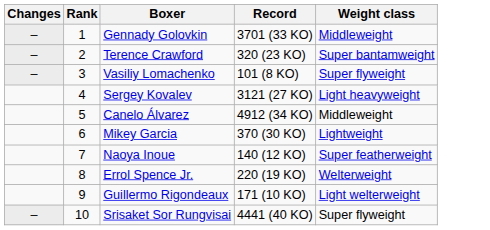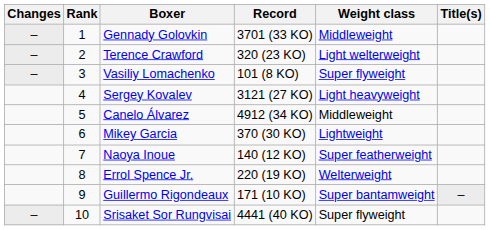 <table class="wikitable ">
 <tr>
 <th>Changes</th>
 <th>Rank</th>
 <th>Boxer</th>
 <th>Record</th>
 <th>Weight class</th>
+<th>Title(s)</th>
 </tr>
 <tr>
 <td align=center bgcolor=#ECECEC>–</td>
 <td align=center>1</td>
 <td><a href='#'>Gennady Golovkin</a></td>
 <td>3701 (33 KO)</td>
 <td><a href='#'>Middleweight</a></td>
+<td></td>
 </tr>
 <tr>
 <td align=center bgcolor=#ECECEC>–</td>
 <td align=center>2</td>
 <td><a href='#'>Terence Crawford</a></td>
 <td>320 (23 KO)</td>
-<td><a href='#'>Super bantamweight</a></td>
+<td><a href='#'>Light welterweight</a></td>
+<td></td>
 </tr>
 <tr>
 <td align=center bgcolor=#ECECEC>–</td>
 <td align=center>3</td>
 <td><a href='#'>Vasiliy Lomachenko</a></td>
 <td>101 (8 KO)</td>
 <td><a href='#'>Super flyweight</a></td>
+<td></td>
 </tr>
 <tr>
 <td align=center></td>
 <td align=center>4</td>
 <td><a href='#'>Sergey Kovalev</a></td>
 <td>3121 (27 KO)</td>
 <td><a href='#'>Light heavyweight</a></td>
+<td></td>
 </tr>
 <tr>
 <td align=center></td>
 <td align=center>5</td>
 <td><a href='#'>Canelo Álvarez</a></td>
 <td>4912 (34 KO)</td>
 <td>Middleweight</td>
+<td></td>
 </tr>
 <tr>
 <td align=center></td>
 <td align=center>6</td>
 <td><a href='#'>Mikey Garcia</a></td>
 <td>370 (30 KO)</td>
 <td><a href='#'>Lightweight</a></td>
+<td></td>
 </tr>
 <tr>
 <td align=center></td>
 <td align=center>7</td>
 <td><a href='#'>Naoya Inoue</a></td>
 <td>140 (12 KO)</td>
 <td><a href='#'>Super featherweight</a></td>
+<td></td>
 </tr>
 <tr>
 <td align=center></td>
 <td align=center>8</td>
 <td><a href='#'>Errol Spence Jr.</a></td>
 <td>220 (19 KO)</td>
 <td><a href='#'>Welterweight</a></td>
+<td></td>
 </tr>
 <tr>
 <td align=center></td>
 <td align=center>9</td>
 <td><a href='#'>Guillermo Rigondeaux</a></td>
 <td>171 (10 KO)</td>
-<td><a href='#'>Light welterweight</a></td>
+<td><a href='#'>Super bantamweight</a></td>
+<td align=center bgcolor=#ECECEC data-sort-value="Z">–</td>
 </tr>
 <tr>
 <td align=center bgcolor=#ECECEC>–</td>
 <td align=center>10</td>
 <td><a href='#'>Srisaket Sor Rungvisai</a></td>
 <td>4441 (40 KO)</td>
 <td>Super flyweight</td>
+<td></td>
 </tr>
 </table>
